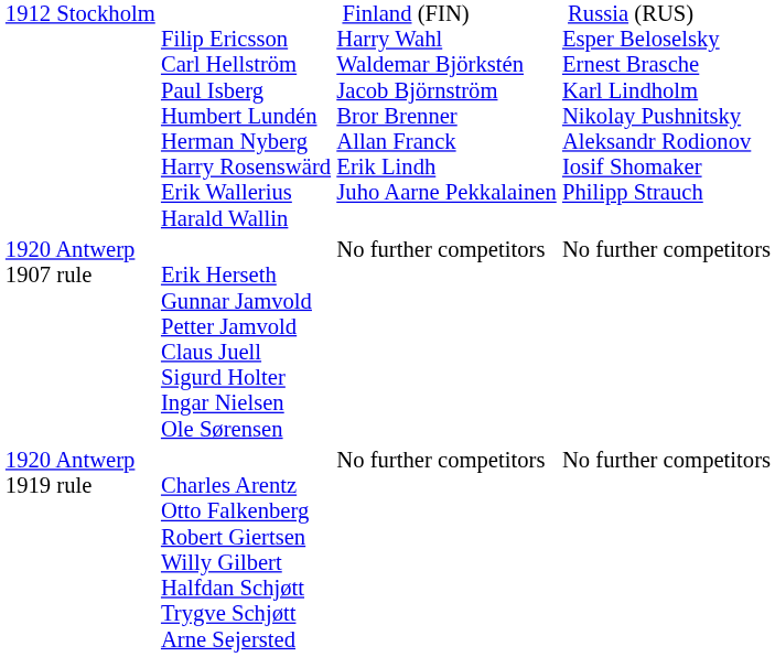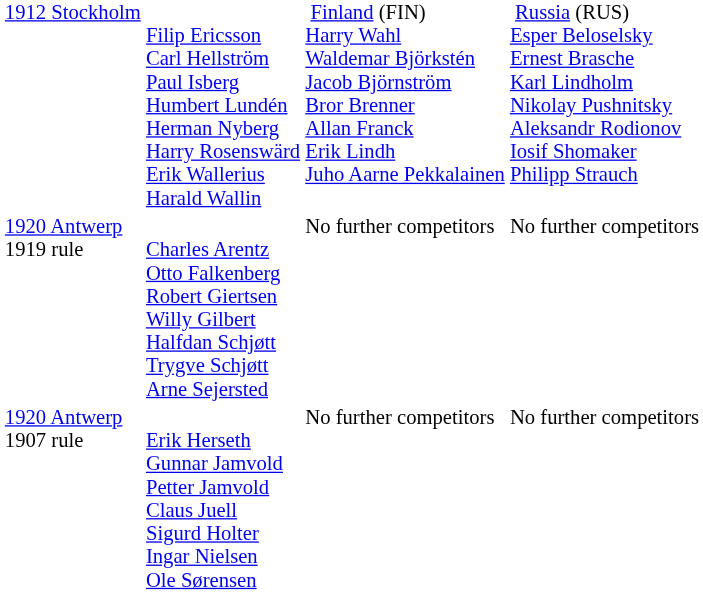 <table>
 <tr valign="top">
 <td><a href='#'>1912 Stockholm</a> <br></td>
 <td><br><a href='#'>Filip Ericsson</a><br><a href='#'>Carl Hellström</a><br><a href='#'>Paul Isberg</a><br><a href='#'>Humbert Lundén</a><br><a href='#'>Herman Nyberg</a><br><a href='#'>Harry Rosenswärd</a><br><a href='#'>Erik Wallerius</a><br><a href='#'>Harald Wallin</a></td>
 <td> <a href='#'>Finland</a> <span>(FIN)</span><br><a href='#'>Harry Wahl</a><br><a href='#'>Waldemar Björkstén</a><br><a href='#'>Jacob Björnström</a><br><a href='#'>Bror Brenner</a><br><a href='#'>Allan Franck</a><br><a href='#'>Erik Lindh</a><br><a href='#'>Juho Aarne Pekkalainen</a></td>
 <td> <a href='#'>Russia</a> <span>(RUS)</span><br><a href='#'>Esper Beloselsky</a><br><a href='#'>Ernest Brasche</a><br><a href='#'>Karl Lindholm</a><br><a href='#'>Nikolay Pushnitsky</a><br><a href='#'>Aleksandr Rodionov</a><br><a href='#'>Iosif Shomaker</a><br><a href='#'>Philipp Strauch</a></td>
 </tr>
 <tr valign="top">
+<td><a href='#'>1920 Antwerp</a> <br>1919 rule<br></td>
+<td><br><a href='#'>Charles Arentz</a><br><a href='#'>Otto Falkenberg</a><br><a href='#'>Robert Giertsen</a><br><a href='#'>Willy Gilbert</a><br><a href='#'>Halfdan Schjøtt</a><br><a href='#'>Trygve Schjøtt</a><br><a href='#'>Arne Sejersted</a></td>
+<td>No further competitors</td>
+<td>No further competitors</td>
+</tr>
+<tr valign="top">
 <td><a href='#'>1920 Antwerp</a> <br>1907 rule<br></td>
 <td><br><a href='#'>Erik Herseth</a><br><a href='#'>Gunnar Jamvold</a><br><a href='#'>Petter Jamvold</a><br><a href='#'>Claus Juell</a><br><a href='#'>Sigurd Holter</a><br><a href='#'>Ingar Nielsen</a><br><a href='#'>Ole Sørensen</a></td>
 <td>No further competitors</td>
 <td>No further competitors</td>
 </tr>
-<tr valign="top">
-<td><a href='#'>1920 Antwerp</a> <br>1919 rule<br></td>
-<td><br><a href='#'>Charles Arentz</a><br><a href='#'>Otto Falkenberg</a><br><a href='#'>Robert Giertsen</a><br><a href='#'>Willy Gilbert</a><br><a href='#'>Halfdan Schjøtt</a><br><a href='#'>Trygve Schjøtt</a><br><a href='#'>Arne Sejersted</a></td>
-<td>No further competitors</td>
-<td>No further competitors</td>
-</tr>
 </table>
